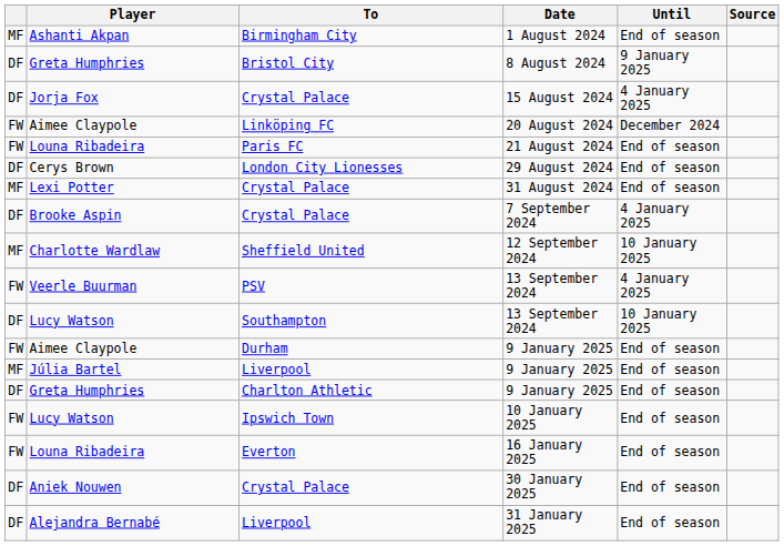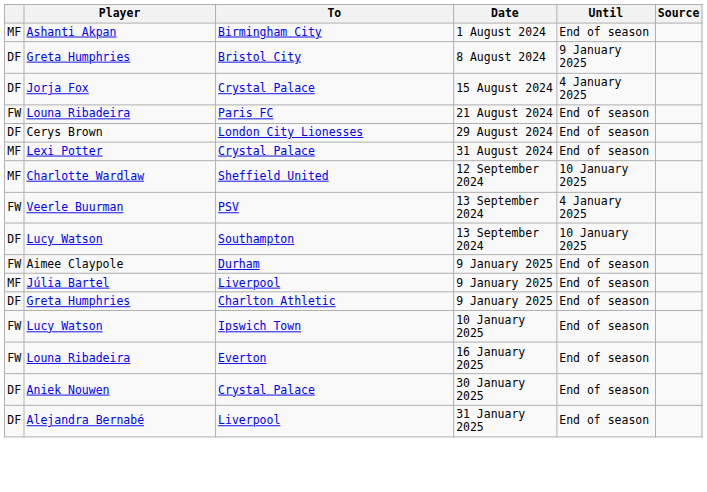 <table class="wikitable plainrowheaders sortable" style="font-size:95%">
 <tr>
 <th></th>
 <th scope="col" style="width:200px;">Player</th>
 <th scope="col" style="width:250px;">To</th>
 <th scope="col" style="width:105px;">Date</th>
 <th scope="col" style="width:100px;">Until</th>
 <th>Source</th>
 </tr>
 <tr>
 <td>MF</td>
 <td> <a href='#'>Ashanti Akpan</a></td>
 <td> <a href='#'>Birmingham City</a></td>
 <td>1 August 2024</td>
 <td>End of season</td>
 <td></td>
 </tr>
 <tr>
 <td>DF</td>
 <td> <a href='#'>Greta Humphries</a></td>
 <td> <a href='#'>Bristol City</a></td>
 <td>8 August 2024</td>
 <td>9 January 2025</td>
 <td></td>
 </tr>
 <tr>
 <td>DF</td>
 <td> <a href='#'>Jorja Fox</a></td>
 <td> <a href='#'>Crystal Palace</a></td>
 <td>15 August 2024</td>
 <td>4 January 2025</td>
 <td></td>
 </tr>
 <tr>
 <td>FW</td>
-<td> Aimee Claypole</td>
-<td> <a href='#'>Linköping FC</a></td>
-<td>20 August 2024</td>
-<td>December 2024</td>
-<td></td>
-</tr>
-<tr>
-<td>FW</td>
 <td> <a href='#'>Louna Ribadeira</a></td>
 <td> <a href='#'>Paris FC</a></td>
 <td>21 August 2024</td>
 <td>End of season</td>
 <td></td>
 </tr>
 <tr>
 <td>DF</td>
 <td> Cerys Brown</td>
 <td> <a href='#'>London City Lionesses</a></td>
 <td>29 August 2024</td>
 <td>End of season</td>
 <td></td>
 </tr>
 <tr>
 <td>MF</td>
 <td> <a href='#'>Lexi Potter</a></td>
 <td> <a href='#'>Crystal Palace</a></td>
 <td>31 August 2024</td>
 <td>End of season</td>
-<td></td>
-</tr>
-<tr>
-<td>DF</td>
-<td> <a href='#'>Brooke Aspin</a></td>
-<td> <a href='#'>Crystal Palace</a></td>
-<td>7 September 2024</td>
-<td>4 January 2025</td>
 <td></td>
 </tr>
 <tr>
 <td>MF</td>
 <td> <a href='#'>Charlotte Wardlaw</a></td>
 <td> <a href='#'>Sheffield United</a></td>
 <td>12 September 2024</td>
 <td>10 January 2025</td>
 <td></td>
 </tr>
 <tr>
 <td>FW</td>
 <td> <a href='#'>Veerle Buurman</a></td>
 <td> <a href='#'>PSV</a></td>
 <td>13 September 2024</td>
 <td>4 January 2025</td>
 <td></td>
 </tr>
 <tr>
 <td>DF</td>
 <td> <a href='#'>Lucy Watson</a></td>
 <td> <a href='#'>Southampton</a></td>
 <td>13 September 2024</td>
 <td>10 January 2025</td>
 <td></td>
 </tr>
 <tr>
 <td>FW</td>
 <td> Aimee Claypole</td>
 <td> <a href='#'>Durham</a></td>
 <td>9 January 2025</td>
 <td>End of season</td>
 <td></td>
 </tr>
 <tr>
 <td>MF</td>
 <td> <a href='#'>Júlia Bartel</a></td>
 <td> <a href='#'>Liverpool</a></td>
 <td>9 January 2025</td>
 <td>End of season</td>
 <td></td>
 </tr>
 <tr>
 <td>DF</td>
 <td> <a href='#'>Greta Humphries</a></td>
 <td> <a href='#'>Charlton Athletic</a></td>
 <td>9 January 2025</td>
 <td>End of season</td>
 <td></td>
 </tr>
 <tr>
 <td>FW</td>
 <td> <a href='#'>Lucy Watson</a></td>
 <td> <a href='#'>Ipswich Town</a></td>
 <td>10 January 2025</td>
 <td>End of season</td>
 <td></td>
 </tr>
 <tr>
 <td>FW</td>
 <td> <a href='#'>Louna Ribadeira</a></td>
 <td> <a href='#'>Everton</a></td>
 <td>16 January 2025</td>
 <td>End of season</td>
 <td></td>
 </tr>
 <tr>
 <td>DF</td>
 <td> <a href='#'>Aniek Nouwen</a></td>
 <td> <a href='#'>Crystal Palace</a></td>
 <td>30 January 2025</td>
 <td>End of season</td>
 <td></td>
 </tr>
 <tr>
 <td>DF</td>
 <td> <a href='#'>Alejandra Bernabé</a></td>
 <td> <a href='#'>Liverpool</a></td>
 <td>31 January 2025</td>
 <td>End of season</td>
 <td></td>
 </tr>
 </table>
